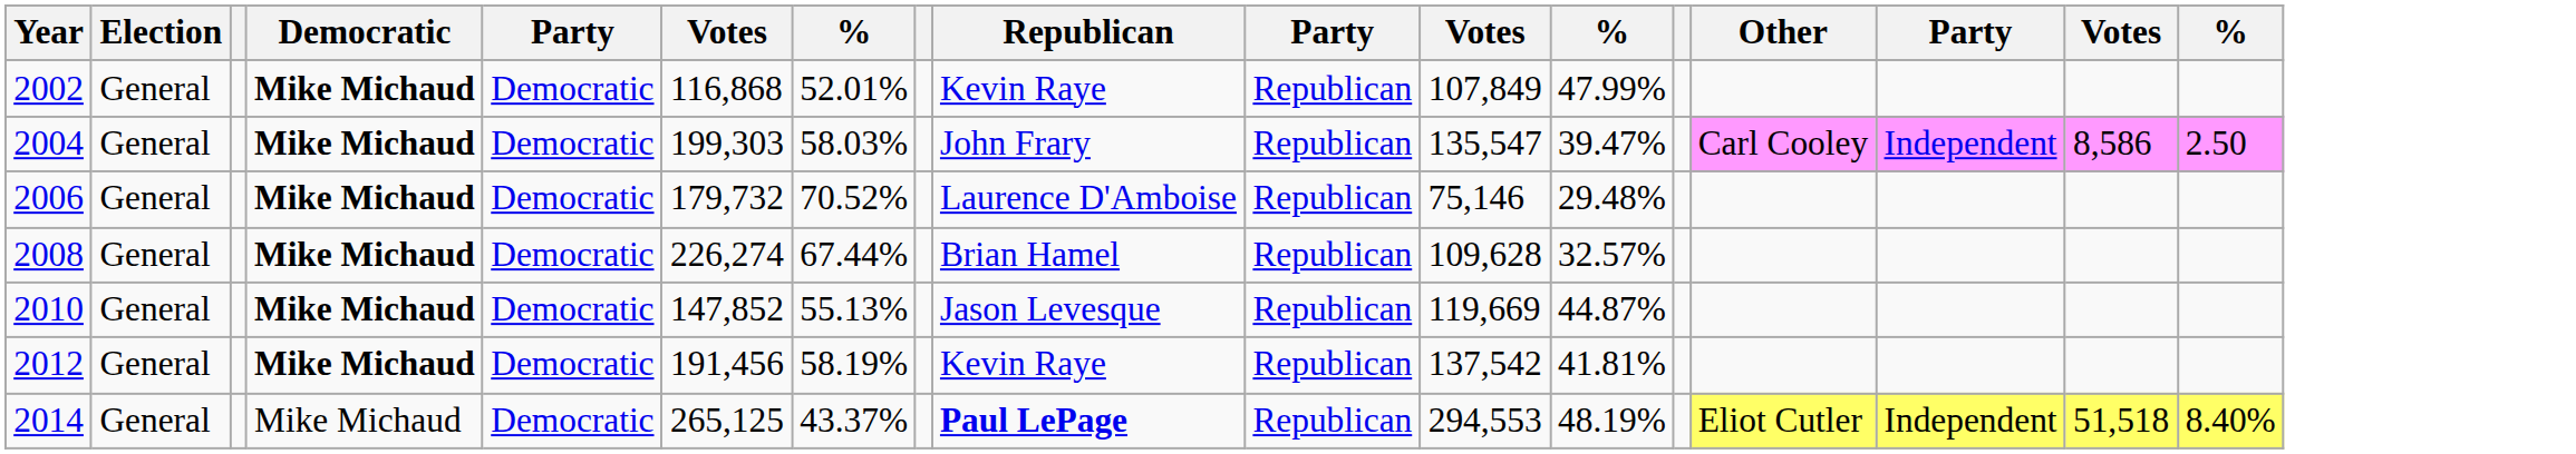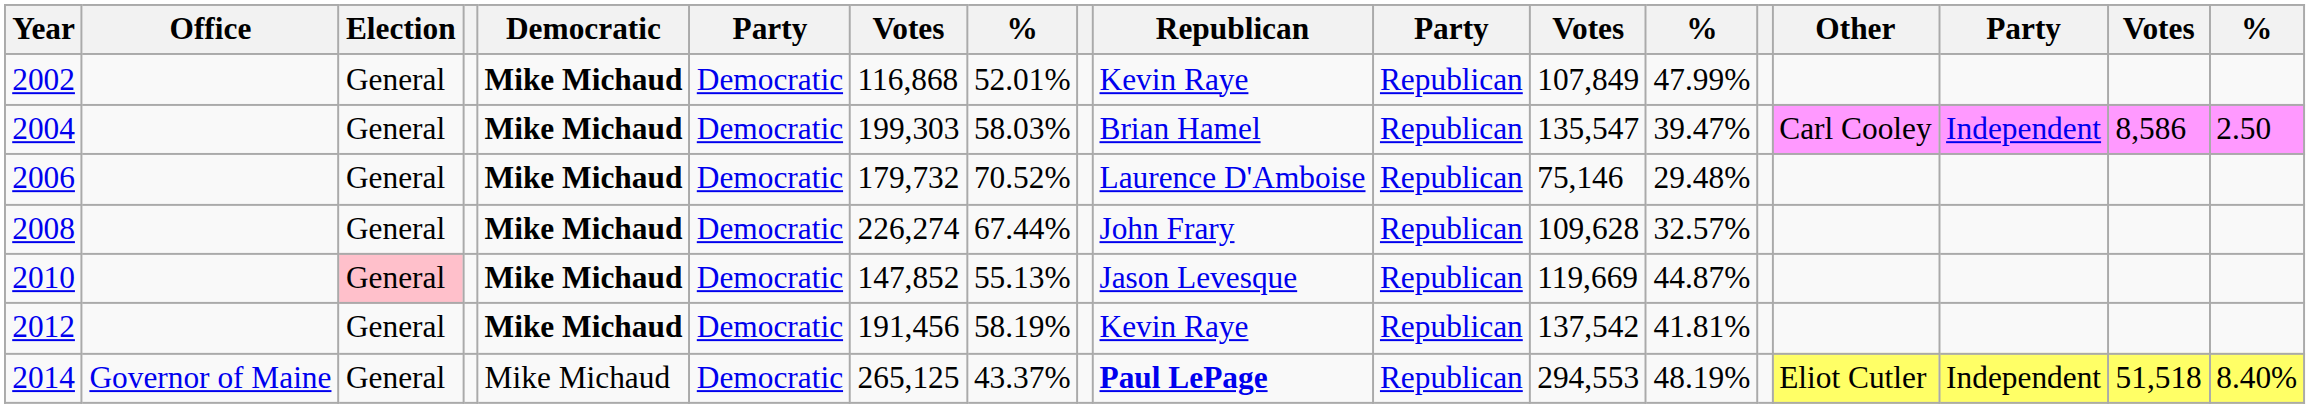 <table class=wikitable>
 <tr>
 <th>Year</th>
+<th>Office</th>
 <th>Election</th>
 <th></th>
 <th>Democratic</th>
 <th>Party</th>
 <th>Votes</th>
 <th>%</th>
 <th></th>
 <th>Republican</th>
 <th>Party</th>
 <th>Votes</th>
 <th>%</th>
 <th></th>
 <th>Other</th>
 <th>Party</th>
 <th>Votes</th>
 <th>%</th>
 </tr>
 <tr>
 <td><a href='#'>2002</a></td>
+<td></td>
 <td>General</td>
 <td></td>
 <td><strong>Mike Michaud</strong></td>
 <td><a href='#'>Democratic</a></td>
 <td>116,868</td>
 <td>52.01%</td>
 <td></td>
 <td><a href='#'>Kevin Raye</a></td>
 <td><a href='#'>Republican</a></td>
 <td>107,849</td>
 <td>47.99%</td>
 <td></td>
 <td></td>
 <td></td>
 <td></td>
 <td></td>
 </tr>
 <tr>
 <td><a href='#'>2004</a></td>
+<td></td>
 <td>General</td>
 <td></td>
 <td><strong>Mike Michaud</strong></td>
 <td><a href='#'>Democratic</a></td>
 <td>199,303</td>
 <td>58.03%</td>
 <td></td>
-<td><a href='#'>John Frary</a></td>
+<td><a href='#'>Brian Hamel</a></td>
 <td><a href='#'>Republican</a></td>
 <td>135,547</td>
 <td>39.47%</td>
 <td></td>
 <td style="background:#f9f;">Carl Cooley</td>
 <td style="background:#f9f;"><a href='#'>Independent</a></td>
 <td style="background:#f9f;">8,586</td>
 <td style="background:#f9f;">2.50</td>
 </tr>
 <tr>
 <td><a href='#'>2006</a></td>
+<td></td>
 <td>General</td>
 <td></td>
 <td><strong>Mike Michaud</strong></td>
 <td><a href='#'>Democratic</a></td>
 <td>179,732</td>
 <td>70.52%</td>
 <td></td>
 <td><a href='#'>Laurence D'Amboise</a></td>
 <td><a href='#'>Republican</a></td>
 <td>75,146</td>
 <td>29.48%</td>
 <td></td>
 <td></td>
 <td></td>
 <td></td>
 <td></td>
 </tr>
 <tr>
 <td><a href='#'>2008</a></td>
+<td></td>
 <td>General</td>
 <td></td>
 <td><strong>Mike Michaud</strong></td>
 <td><a href='#'>Democratic</a></td>
 <td>226,274</td>
 <td>67.44%</td>
 <td></td>
-<td><a href='#'>Brian Hamel</a></td>
+<td><a href='#'>John Frary</a></td>
 <td><a href='#'>Republican</a></td>
 <td>109,628</td>
 <td>32.57%</td>
 <td></td>
 <td></td>
 <td></td>
 <td></td>
 <td></td>
 </tr>
 <tr>
 <td><a href='#'>2010</a></td>
-<td>General</td>
+<td></td>
+<td style="background: pink;">General</td>
 <td></td>
 <td><strong>Mike Michaud</strong></td>
 <td><a href='#'>Democratic</a></td>
 <td>147,852</td>
 <td>55.13%</td>
 <td></td>
 <td><a href='#'>Jason Levesque</a></td>
 <td><a href='#'>Republican</a></td>
 <td>119,669</td>
 <td>44.87%</td>
 <td></td>
 <td></td>
 <td></td>
 <td></td>
 <td></td>
 </tr>
 <tr>
 <td><a href='#'>2012</a></td>
+<td></td>
 <td>General</td>
 <td></td>
 <td><strong>Mike Michaud</strong></td>
 <td><a href='#'>Democratic</a></td>
 <td>191,456</td>
 <td>58.19%</td>
 <td></td>
 <td><a href='#'>Kevin Raye</a></td>
 <td><a href='#'>Republican</a></td>
 <td>137,542</td>
 <td>41.81%</td>
 <td></td>
 <td></td>
 <td></td>
 <td></td>
 <td></td>
 </tr>
 <tr>
 <td><a href='#'>2014</a></td>
+<td><a href='#'>Governor of Maine</a></td>
 <td>General</td>
 <td></td>
 <td>Mike Michaud</td>
 <td><a href='#'>Democratic</a></td>
 <td>265,125</td>
 <td>43.37%</td>
 <td></td>
 <td><strong><a href='#'>Paul LePage</a></strong></td>
 <td><a href='#'>Republican</a></td>
 <td>294,553</td>
 <td>48.19%</td>
 <td></td>
 <td style="background:#ff6;">Eliot Cutler</td>
 <td style="background:#ff6;">Independent</td>
 <td style="background:#ff6;">51,518</td>
 <td style="background:#ff6;">8.40%</td>
 </tr>
 </table>
